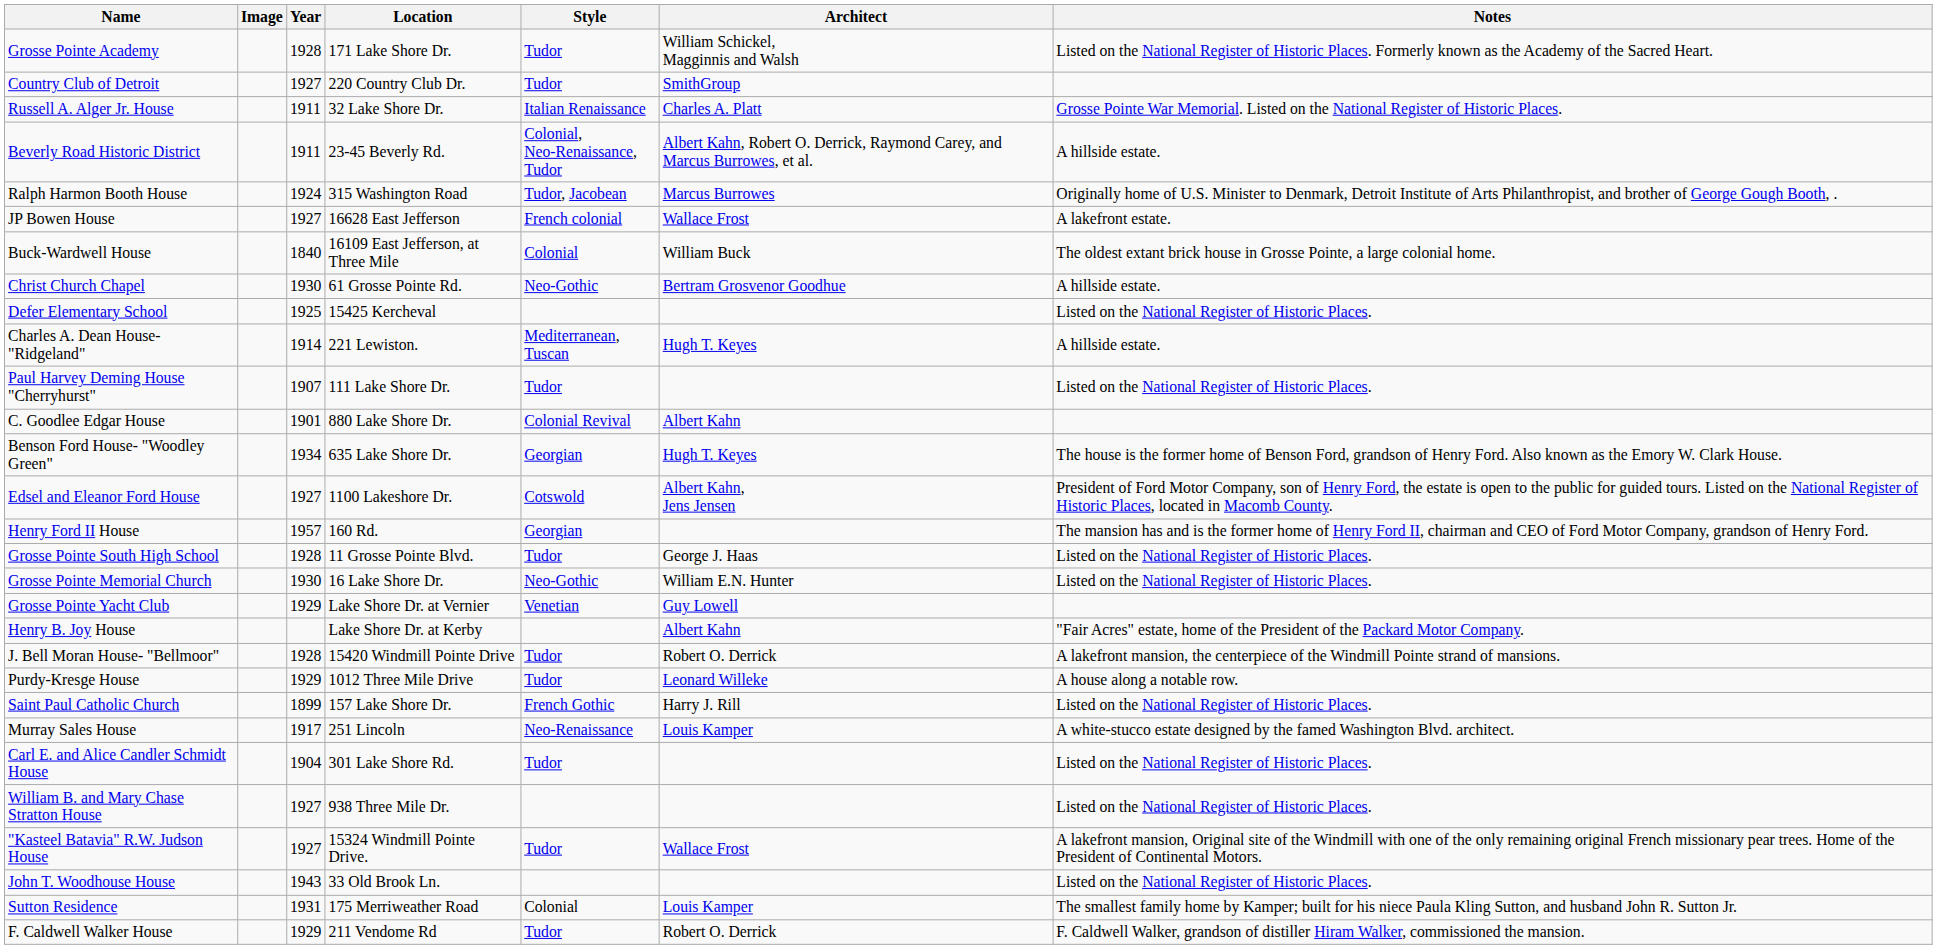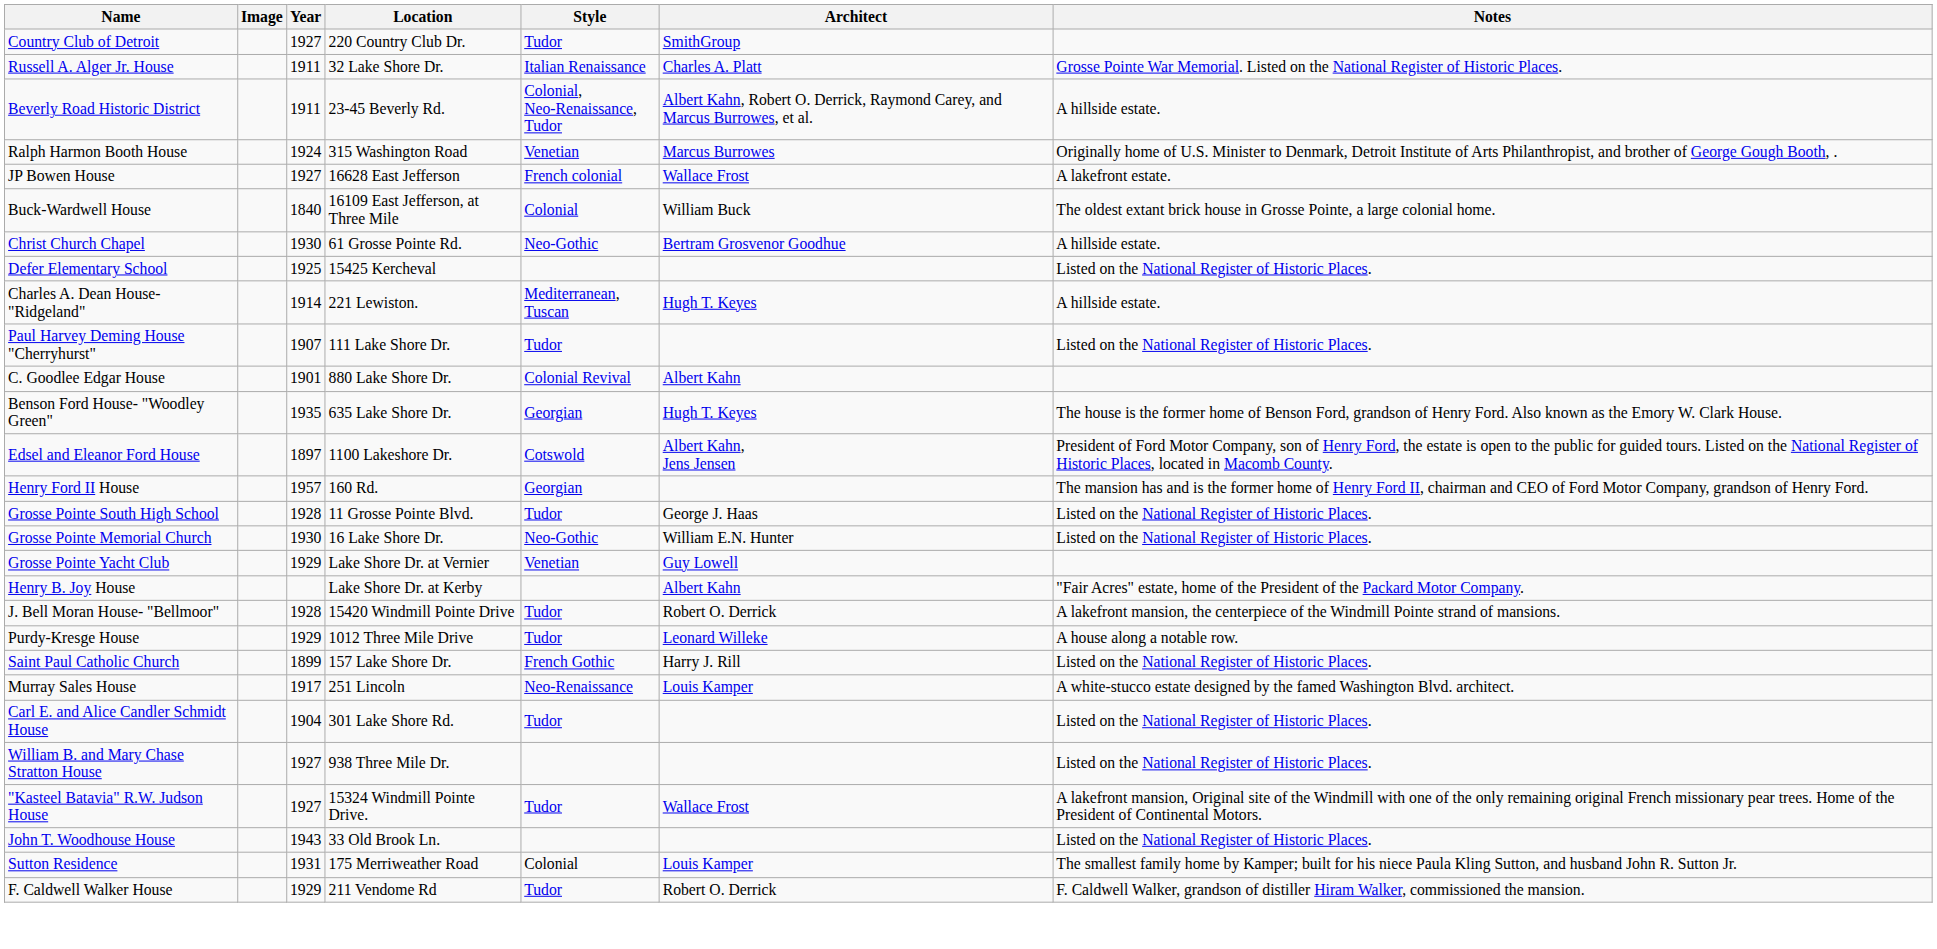 <table class="wikitable sortable">
 <tr>
 <th style="background:light gray; color:black">Name</th>
 <th class="unsortable" style="background:light gray; color:black">Image</th>
 <th style="background:light gray; color:black">Year</th>
 <th class="unsortable" style="background:light gray; color:black">Location</th>
 <th class="unsortable" style="background:light gray; color:black">Style</th>
 <th class="unsortable" style="background:light gray; color:black">Architect</th>
 <th class="unsortable" style="background:light gray; color:black">Notes</th>
-</tr>
-<tr>
-<td><a href='#'>Grosse Pointe Academy</a></td>
-<td></td>
-<td>1928</td>
-<td>171 Lake Shore Dr.<br><small></small></td>
-<td><a href='#'>Tudor</a></td>
-<td>William Schickel,<br>Magginnis and Walsh</td>
-<td>Listed on the <a href='#'>National Register of Historic Places</a>. Formerly known as the Academy of the Sacred Heart.</td>
 </tr>
 <tr>
 <td><a href='#'>Country Club of Detroit</a></td>
 <td></td>
 <td>1927</td>
 <td>220 Country Club Dr.</td>
 <td><a href='#'>Tudor</a></td>
 <td><a href='#'>SmithGroup</a></td>
 <td></td>
 </tr>
 <tr>
 <td><a href='#'>Russell A. Alger Jr. House</a></td>
 <td></td>
 <td>1911</td>
 <td>32 Lake Shore Dr.<br><small></small></td>
 <td><a href='#'>Italian Renaissance</a></td>
 <td><a href='#'>Charles A. Platt</a></td>
 <td><a href='#'>Grosse Pointe War Memorial</a>. Listed on the <a href='#'>National Register of Historic Places</a>.</td>
 </tr>
 <tr>
 <td><a href='#'>Beverly Road Historic District</a></td>
 <td></td>
 <td>1911</td>
 <td>23-45 Beverly Rd.<br><small></small></td>
 <td><a href='#'>Colonial</a>,<br><a href='#'>Neo-Renaissance</a>,<br><a href='#'>Tudor</a></td>
 <td><a href='#'>Albert Kahn</a>, Robert O. Derrick, Raymond Carey, and <a href='#'>Marcus Burrowes</a>, et al.</td>
 <td>A  hillside estate.</td>
 </tr>
 <tr>
 <td>Ralph Harmon Booth House</td>
 <td></td>
 <td>1924</td>
 <td>315 Washington Road</td>
-<td><a href='#'>Tudor</a>, <a href='#'>Jacobean</a></td>
+<td><a href='#'>Venetian</a></td>
 <td><a href='#'>Marcus Burrowes</a></td>
 <td>Originally home of U.S. Minister to Denmark, Detroit Institute of Arts Philanthropist, and brother of <a href='#'>George Gough Booth</a>, .</td>
 </tr>
 <tr>
 <td>JP Bowen House</td>
 <td></td>
 <td>1927</td>
 <td>16628 East Jefferson</td>
 <td><a href='#'>French colonial</a></td>
 <td><a href='#'>Wallace Frost</a></td>
 <td>A  lakefront estate.</td>
 </tr>
 <tr>
 <td>Buck-Wardwell House</td>
 <td></td>
 <td>1840</td>
 <td>16109 East Jefferson, at Three Mile</td>
 <td><a href='#'>Colonial</a></td>
 <td>William Buck</td>
 <td>The oldest extant brick house in Grosse Pointe, a large colonial home.</td>
 </tr>
 <tr>
 <td><a href='#'>Christ Church Chapel</a></td>
 <td></td>
 <td>1930</td>
 <td>61 Grosse Pointe Rd.<br><small></small></td>
 <td><a href='#'>Neo-Gothic</a></td>
 <td><a href='#'>Bertram Grosvenor Goodhue</a></td>
 <td>A  hillside estate.</td>
 </tr>
 <tr>
 <td><a href='#'>Defer Elementary School</a></td>
 <td></td>
 <td>1925</td>
 <td>15425 Kercheval<br><small></small></td>
 <td></td>
 <td></td>
 <td>Listed on the <a href='#'>National Register of Historic Places</a>.</td>
 </tr>
 <tr>
 <td>Charles A. Dean House- "Ridgeland"</td>
 <td></td>
 <td>1914</td>
 <td>221 Lewiston.</td>
 <td><a href='#'>Mediterranean</a>, <a href='#'>Tuscan</a></td>
 <td><a href='#'>Hugh T. Keyes</a></td>
 <td>A  hillside estate.</td>
 </tr>
 <tr>
 <td><a href='#'>Paul Harvey Deming House</a> "Cherryhurst"</td>
 <td></td>
 <td>1907</td>
 <td>111 Lake Shore Dr.<br><small></small></td>
 <td><a href='#'>Tudor</a></td>
 <td></td>
 <td>Listed on the <a href='#'>National Register of Historic Places</a>.</td>
 </tr>
 <tr>
 <td>C. Goodlee Edgar House</td>
 <td></td>
 <td>1901</td>
 <td>880 Lake Shore Dr.</td>
 <td><a href='#'>Colonial Revival</a></td>
 <td><a href='#'>Albert Kahn</a></td>
 <td></td>
 </tr>
 <tr>
 <td>Benson Ford House- "Woodley Green"</td>
 <td></td>
-<td>1934</td>
+<td>1935</td>
 <td>635 Lake Shore Dr.</td>
 <td><a href='#'>Georgian</a></td>
 <td><a href='#'>Hugh T. Keyes</a></td>
 <td>The house is the former home of Benson Ford, grandson of Henry Ford. Also known as the Emory W. Clark House.</td>
 </tr>
 <tr>
 <td><a href='#'>Edsel and Eleanor Ford House</a></td>
 <td></td>
-<td>1927</td>
+<td>1897</td>
 <td>1100 Lakeshore Dr.<br><small></small></td>
 <td><a href='#'>Cotswold</a></td>
 <td><a href='#'>Albert Kahn</a>,<br><a href='#'>Jens Jensen</a></td>
 <td>President of Ford Motor Company, son of <a href='#'>Henry Ford</a>, the  estate is open to the public for guided tours. Listed on the <a href='#'>National Register of Historic Places</a>, located in <a href='#'>Macomb County</a>.</td>
 </tr>
 <tr>
 <td><a href='#'>Henry Ford II</a> House</td>
 <td></td>
 <td>1957</td>
 <td>160  Rd.</td>
 <td><a href='#'>Georgian</a></td>
 <td></td>
 <td>The mansion has  and is the former home of <a href='#'>Henry Ford II</a>, chairman and CEO of Ford Motor Company, grandson of Henry Ford.</td>
 </tr>
 <tr>
 <td><a href='#'>Grosse Pointe South High School</a></td>
 <td></td>
 <td>1928</td>
 <td>11 Grosse Pointe Blvd.<br><small></small></td>
 <td><a href='#'>Tudor</a></td>
 <td>George J. Haas</td>
 <td>Listed on the <a href='#'>National Register of Historic Places</a>.</td>
 </tr>
 <tr>
 <td><a href='#'>Grosse Pointe Memorial Church</a></td>
 <td></td>
 <td>1930</td>
 <td>16 Lake Shore Dr.</td>
 <td><a href='#'>Neo-Gothic</a></td>
 <td>William E.N. Hunter</td>
 <td>Listed on the <a href='#'>National Register of Historic Places</a>.</td>
 </tr>
 <tr>
 <td><a href='#'>Grosse Pointe Yacht Club</a></td>
 <td></td>
 <td>1929</td>
 <td>Lake Shore Dr. at Vernier</td>
 <td><a href='#'>Venetian</a></td>
 <td><a href='#'>Guy Lowell</a></td>
 <td></td>
 </tr>
 <tr>
 <td><a href='#'>Henry B. Joy</a> House</td>
 <td></td>
 <td></td>
 <td>Lake Shore Dr. at Kerby</td>
 <td></td>
 <td><a href='#'>Albert Kahn</a></td>
 <td>"Fair Acres" estate, home of the President of the <a href='#'>Packard Motor Company</a>.</td>
 </tr>
 <tr>
 <td>J. Bell Moran House- "Bellmoor"</td>
 <td></td>
 <td>1928</td>
 <td>15420 Windmill Pointe Drive</td>
 <td><a href='#'>Tudor</a></td>
 <td>Robert O. Derrick</td>
 <td>A  lakefront mansion, the centerpiece of the Windmill Pointe strand of mansions.</td>
 </tr>
 <tr>
 <td>Purdy-Kresge House</td>
 <td></td>
 <td>1929</td>
 <td>1012 Three Mile Drive</td>
 <td><a href='#'>Tudor</a></td>
 <td><a href='#'>Leonard Willeke</a></td>
 <td>A  house along a notable row.</td>
 </tr>
 <tr>
 <td><a href='#'>Saint Paul Catholic Church</a></td>
 <td></td>
 <td>1899</td>
 <td>157 Lake Shore Dr.<br><small></small></td>
 <td><a href='#'>French Gothic</a></td>
 <td>Harry J. Rill</td>
 <td>Listed on the <a href='#'>National Register of Historic Places</a>.</td>
 </tr>
 <tr>
 <td>Murray Sales House</td>
 <td></td>
 <td>1917</td>
 <td>251 Lincoln</td>
 <td><a href='#'>Neo-Renaissance</a></td>
 <td><a href='#'>Louis Kamper</a></td>
 <td>A white-stucco estate designed by the famed Washington Blvd. architect.</td>
 </tr>
 <tr>
 <td><a href='#'>Carl E. and Alice Candler Schmidt House</a></td>
 <td></td>
 <td>1904</td>
 <td>301 Lake Shore Rd.<br><small></small></td>
 <td><a href='#'>Tudor</a></td>
 <td></td>
 <td>Listed on the <a href='#'>National Register of Historic Places</a>.</td>
 </tr>
 <tr>
 <td><a href='#'>William B. and Mary Chase Stratton House</a></td>
 <td></td>
 <td>1927</td>
 <td>938 Three Mile Dr.<br><small></small></td>
 <td></td>
 <td></td>
 <td>Listed on the <a href='#'>National Register of Historic Places</a>.</td>
 </tr>
 <tr>
 <td><a href='#'>"Kasteel Batavia" R.W. Judson House</a></td>
 <td></td>
 <td>1927</td>
 <td>15324 Windmill Pointe Drive.<br><small></small></td>
 <td><a href='#'>Tudor</a></td>
 <td><a href='#'>Wallace Frost</a></td>
 <td>A  lakefront mansion, Original site of the Windmill with one of the only remaining original French missionary pear trees. Home of the President of Continental Motors.</td>
 </tr>
 <tr>
 <td><a href='#'>John T. Woodhouse House</a></td>
 <td></td>
 <td>1943</td>
 <td>33 Old Brook Ln.<br><small></small></td>
 <td></td>
 <td></td>
 <td>Listed on the <a href='#'>National Register of Historic Places</a>.</td>
 </tr>
 <tr>
 <td><a href='#'>Sutton Residence</a></td>
 <td></td>
 <td>1931</td>
 <td>175 Merriweather Road</td>
 <td>Colonial</td>
 <td><a href='#'>Louis Kamper</a></td>
 <td>The smallest family home by Kamper; built for his niece Paula Kling Sutton, and husband John R. Sutton Jr.</td>
 </tr>
 <tr>
 <td>F. Caldwell Walker House</td>
 <td></td>
 <td>1929</td>
 <td>211 Vendome Rd</td>
 <td><a href='#'>Tudor</a></td>
 <td>Robert O. Derrick</td>
 <td>F. Caldwell Walker, grandson of distiller <a href='#'>Hiram Walker</a>, commissioned the  mansion.</td>
 </tr>
 </table>
